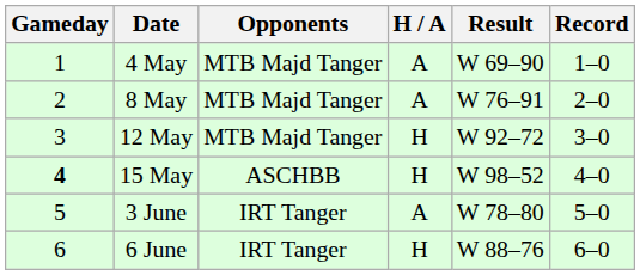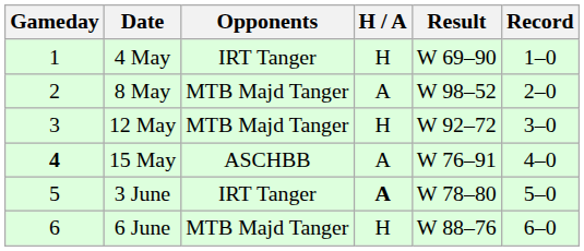 <table class="wikitable" style="text-align:center">
 <tr>
 <th>Gameday</th>
 <th>Date</th>
 <th>Opponents</th>
 <th>H / A</th>
 <th>Result</th>
 <th>Record</th>
 </tr>
 <tr bgcolor="#dfd">
 <td>1</td>
 <td>4 May</td>
-<td>MTB Majd Tanger</td>
-<td>A</td>
+<td>IRT Tanger</td>
+<td>H</td>
 <td>W 69–90</td>
 <td>1–0</td>
 </tr>
 <tr bgcolor="#dfd">
 <td>2</td>
 <td>8 May</td>
 <td>MTB Majd Tanger</td>
 <td>A</td>
-<td>W 76–91</td>
+<td>W 98–52</td>
 <td>2–0</td>
 </tr>
 <tr bgcolor="#dfd">
 <td>3</td>
 <td>12 May</td>
 <td>MTB Majd Tanger</td>
 <td>H</td>
 <td>W 92–72</td>
 <td>3–0</td>
 </tr>
 <tr bgcolor="#dfd">
 <td><strong>4</strong></td>
 <td>15 May</td>
 <td>ASCHBB</td>
-<td>H</td>
-<td>W 98–52</td>
+<td>A</td>
+<td>W 76–91</td>
 <td>4–0</td>
 </tr>
 <tr bgcolor="#dfd">
 <td>5</td>
 <td>3 June</td>
 <td>IRT Tanger</td>
-<td>A</td>
+<td><strong>A</strong></td>
 <td>W 78–80</td>
 <td>5–0</td>
 </tr>
 <tr bgcolor="#dfd">
 <td>6</td>
 <td>6 June</td>
-<td>IRT Tanger</td>
+<td>MTB Majd Tanger</td>
 <td>H</td>
 <td>W 88–76</td>
 <td>6–0</td>
 </tr>
 </table>
